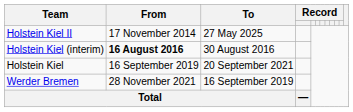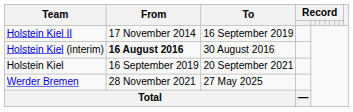 <table class="wikitable" style="text-align: center">
 <tr>
 <th rowspan="2">Team</th>
 <th rowspan="2">From</th>
 <th rowspan="2">To</th>
 <th colspan="8">Record</th>
 <th rowspan=2></th>
 </tr>
 <tr>
 <th></th>
 <th></th>
 <th></th>
 <th></th>
 <th></th>
 <th></th>
 <th></th>
 <th></th>
 </tr>
 <tr>
 <td align=left><a href='#'>Holstein Kiel II</a></td>
 <td align=left>17 November 2014</td>
-<td align=left>27 May 2025<br></td>
+<td align=left>16 September 2019<br></td>
 <td></td>
 </tr>
 <tr>
 <td align=left><a href='#'>Holstein Kiel</a> (interim)</td>
 <td align=left><strong>16 August 2016</strong></td>
 <td align=left>30 August 2016<br></td>
 <td></td>
 </tr>
 <tr>
 <td align=left>Holstein Kiel</td>
 <td align=left>16 September 2019</td>
 <td align=left>20 September 2021<br></td>
 <td></td>
 </tr>
 <tr>
 <td align=left><a href='#'>Werder Bremen</a></td>
 <td align=left>28 November 2021</td>
-<td align=left>16 September 2019<br></td>
+<td align=left>27 May 2025<br></td>
 <td></td>
 </tr>
 <tr>
 <th colspan="3">Total<br></th>
 <th>—</th>
 </tr>
 </table>
